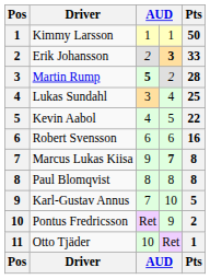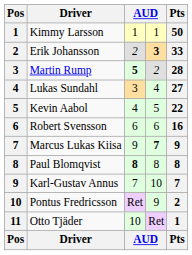 <table class="wikitable" style="font-size: 85%; text-align:center">
 <tr valign="top">
 <th valign="middle">Pos</th>
 <th valign="middle">Driver</th>
 <th colspan=2><a href='#'>AUD</a></th>
 <th valign="middle">Pts</th>
 </tr>
 <tr>
 <th>1</th>
 <td align=left> Kimmy Larsson</td>
 <td style="background:#ffffbf;">1</td>
 <td style="background:#ffffbf;">1</td>
 <th>50</th>
 </tr>
 <tr>
 <th>2</th>
 <td align=left> Erik Johansson</td>
 <td style="background:#dfdfdf;"><em>2</em></td>
 <td style="background:#ffdf9f;"><strong>3</strong></td>
 <th>33</th>
 </tr>
 <tr>
 <th>3</th>
 <td align=left> <a href='#'>Martin Rump</a></td>
 <td style="background:#dfffdf;"><strong>5</strong></td>
 <td style="background:#dfdfdf;"><em>2</em></td>
 <th>28</th>
 </tr>
 <tr>
 <th>4</th>
 <td align=left> Lukas Sundahl</td>
 <td style="background:#ffdf9f;">3</td>
 <td style="background:#dfffdf;">4</td>
-<th>25</th>
+<th>27</th>
 </tr>
 <tr>
 <th>5</th>
 <td align=left> Kevin Aabol</td>
 <td style="background:#dfffdf;">4</td>
 <td style="background:#dfffdf;">5</td>
 <th>22</th>
 </tr>
 <tr>
 <th>6</th>
 <td align=left> Robert Svensson</td>
 <td style="background:#dfffdf;">6</td>
 <td style="background:#dfffdf;">6</td>
 <th>16</th>
 </tr>
 <tr>
 <th>7</th>
 <td align=left> Marcus Lukas Kiisa</td>
 <td style="background:#dfffdf;">9</td>
 <td style="background:#dfffdf;"><strong>7</strong></td>
-<th>8</th>
+<th>9</th>
 </tr>
 <tr>
 <th>8</th>
 <td align=left>  Paul Blomqvist</td>
-<td style="background:#dfffdf;">8</td>
+<td style="background:#dfffdf;"><strong>8</strong></td>
 <td style="background:#dfffdf;">8</td>
 <th>8</th>
 </tr>
 <tr>
 <th>9</th>
 <td align=left> Karl-Gustav Annus</td>
 <td style="background:#dfffdf;">7</td>
 <td style="background:#dfffdf;">10</td>
-<th>5</th>
+<th>7</th>
 </tr>
 <tr>
 <th>10</th>
 <td align=left> Pontus Fredricsson</td>
 <td style="background:#efcfff;">Ret</td>
 <td style="background:#dfffdf;">9</td>
 <th>2</th>
 </tr>
 <tr>
 <th>11</th>
 <td align=left> Otto Tjäder</td>
 <td style="background:#dfffdf;">10</td>
 <td style="background:#efcfff;">Ret</td>
 <th>1</th>
 </tr>
 <tr valign="top">
 <th valign="middle">Pos</th>
 <th valign="middle">Driver</th>
 <th colspan=2><a href='#'>AUD</a></th>
 <th valign="middle">Pts</th>
 </tr>
 </table>
